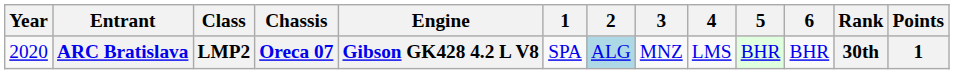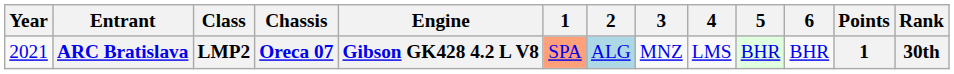 <table class="wikitable" style="text-align:center; font-size:85%">
 <tr>
 <th>Year</th>
 <th>Entrant</th>
 <th>Class</th>
 <th>Chassis</th>
 <th>Engine</th>
 <th>1</th>
 <th>2</th>
 <th>3</th>
 <th>4</th>
 <th>5</th>
 <th>6</th>
+<th>Points</th>
 <th>Rank</th>
-<th>Points</th>
 </tr>
 <tr>
-<td><a href='#'>2020</a></td>
+<td><a href='#'>2021</a></td>
 <th nowrap><a href='#'>ARC Bratislava</a></th>
 <th>LMP2</th>
 <th nowrap><a href='#'>Oreca 07</a></th>
 <th nowrap><a href='#'>Gibson</a> GK428 4.2 L V8</th>
-<td><a href='#'>SPA</a></td>
+<td style="background: lightsalmon;"><a href='#'>SPA</a></td>
 <td style="background: lightblue;"><a href='#'>ALG</a></td>
 <td><a href='#'>MNZ</a></td>
 <td><a href='#'>LMS</a></td>
 <td style="background:#DFFFDF;"><a href='#'>BHR</a><br></td>
 <td><a href='#'>BHR</a></td>
+<th>1</th>
 <th>30th</th>
-<th>1</th>
 </tr>
 </table>
